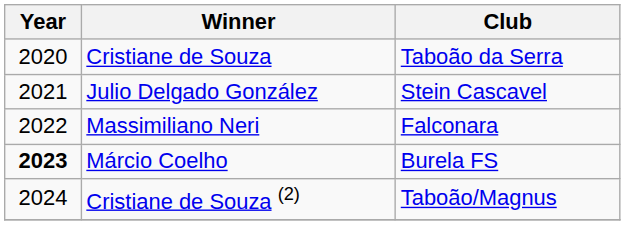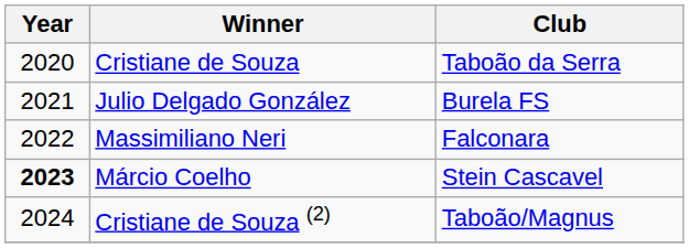 <table class="wikitable" style="width:450px;">
 <tr>
 <th>Year</th>
 <th>Winner</th>
 <th>Club</th>
 </tr>
 <tr>
 <td align=center>2020</td>
 <td> <a href='#'>Cristiane de Souza</a></td>
 <td> <a href='#'>Taboão da Serra</a></td>
 </tr>
 <tr>
 <td align=center>2021</td>
 <td> <a href='#'>Julio Delgado González</a></td>
-<td> <a href='#'>Stein Cascavel</a></td>
+<td> <a href='#'>Burela FS</a></td>
 </tr>
 <tr>
 <td align=center>2022</td>
 <td> <a href='#'>Massimiliano Neri</a></td>
 <td> <a href='#'>Falconara</a></td>
 </tr>
 <tr>
 <td align=center><strong>2023</strong></td>
 <td> <a href='#'>Márcio Coelho</a></td>
-<td> <a href='#'>Burela FS</a></td>
+<td> <a href='#'>Stein Cascavel</a></td>
 </tr>
 <tr>
 <td align=center>2024</td>
 <td> <a href='#'>Cristiane de Souza</a> <sup>(2)</sup></td>
 <td> <a href='#'>Taboão/Magnus</a></td>
 </tr>
 <tr>
 </tr>
 </table>
